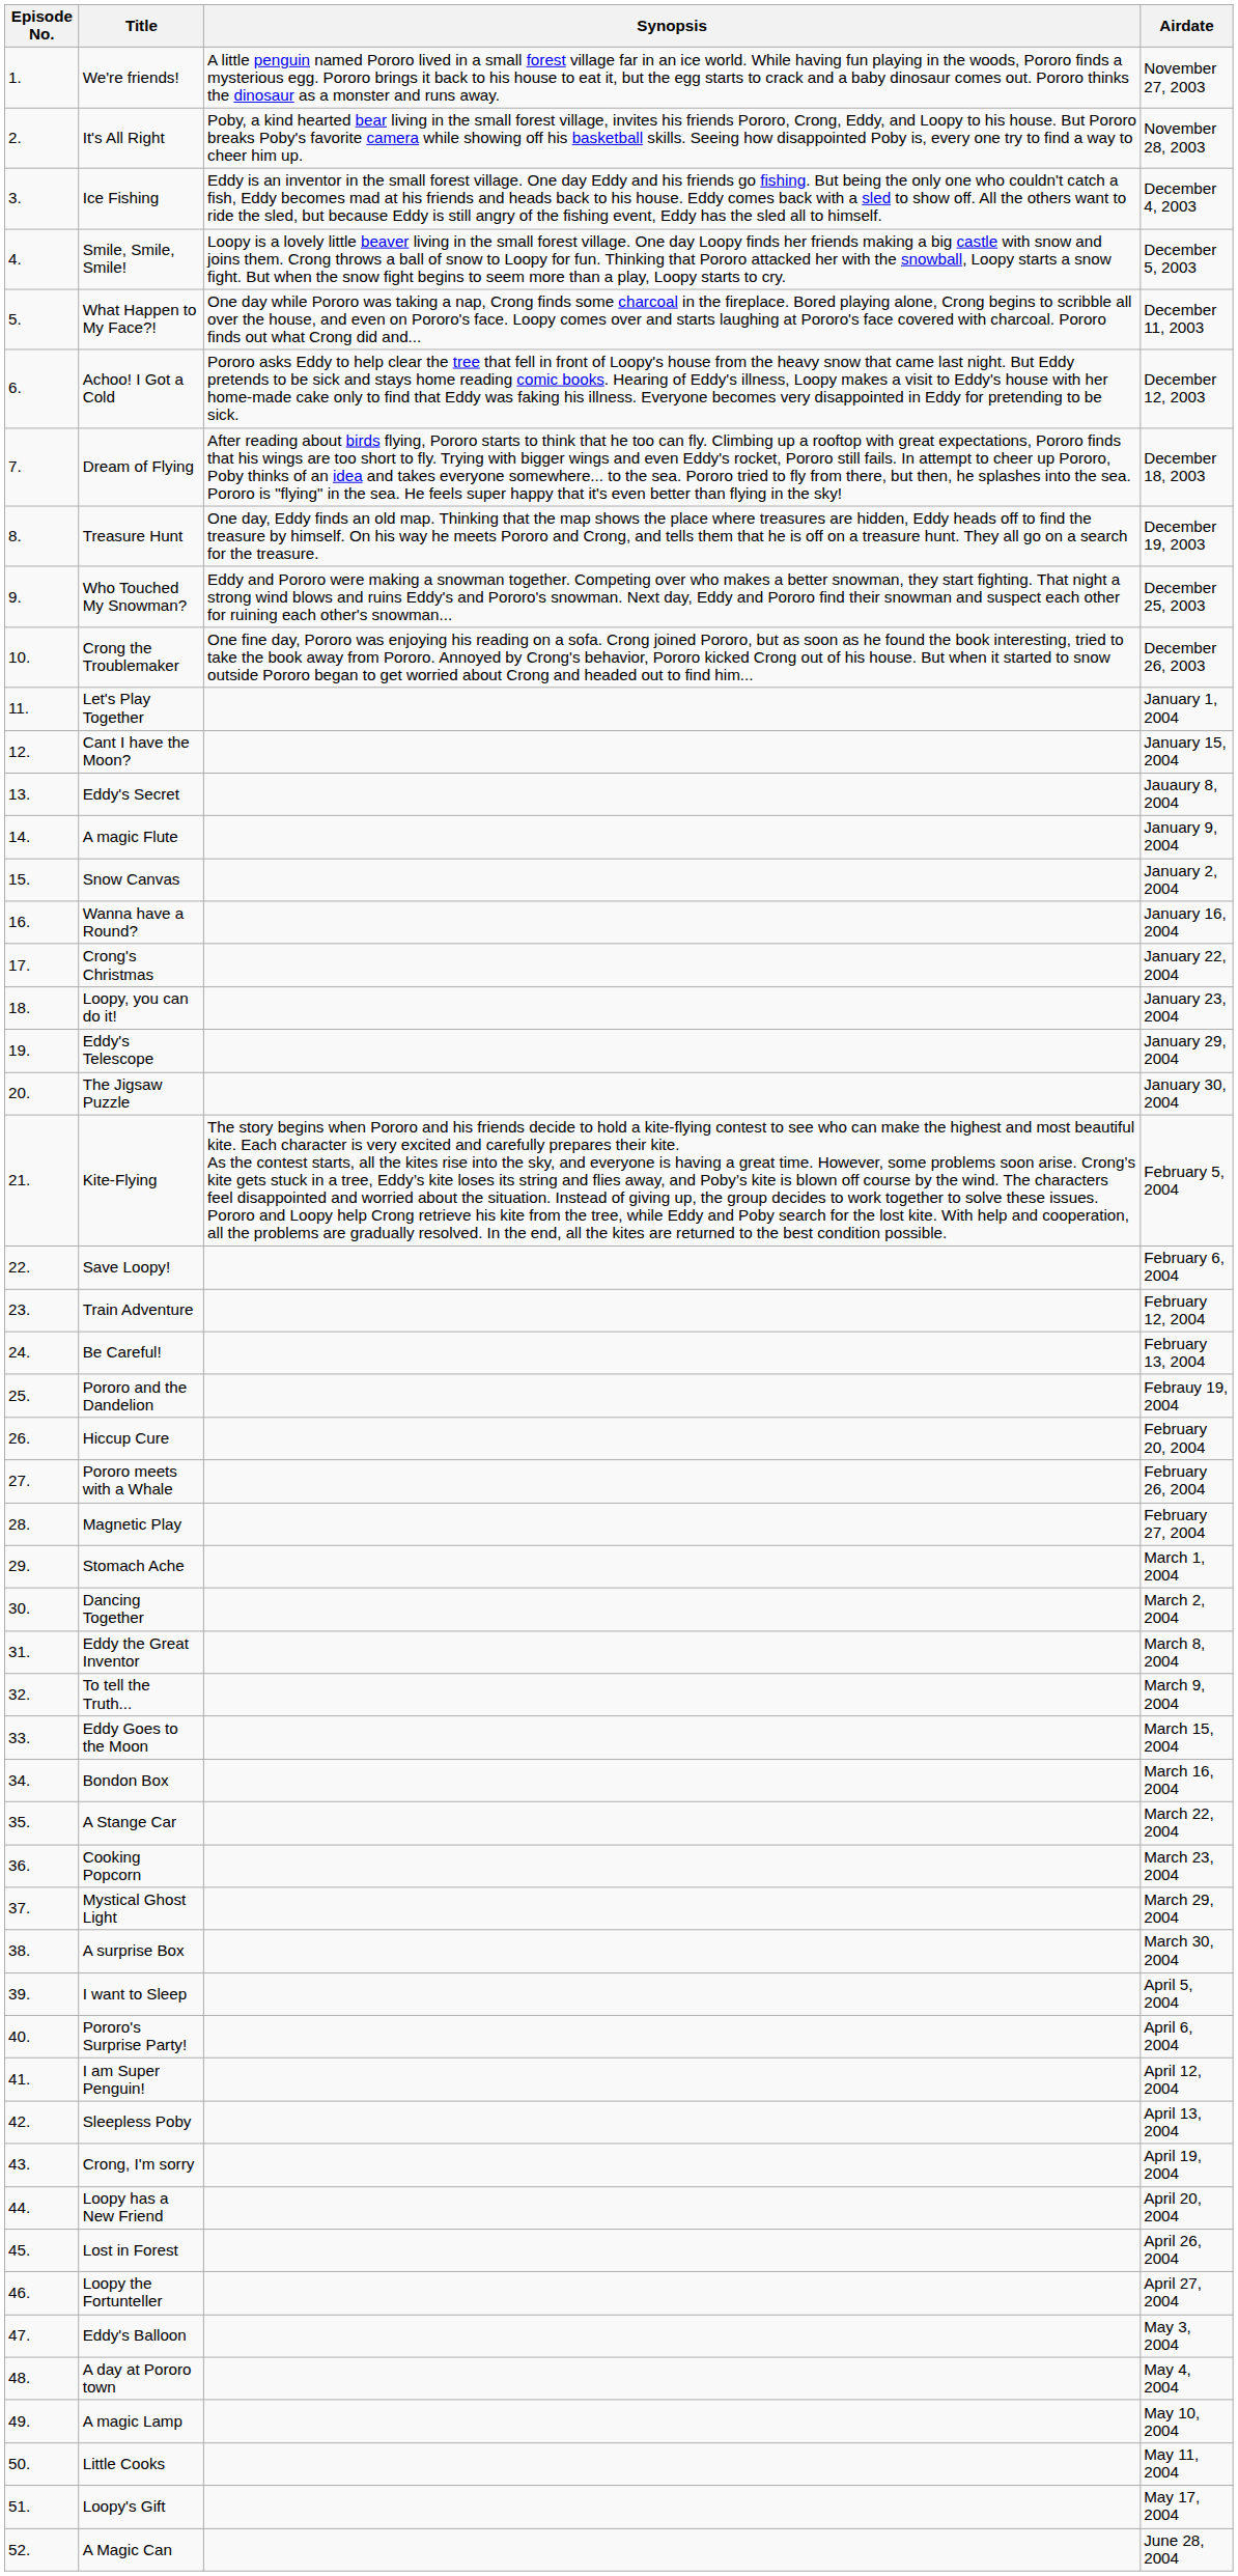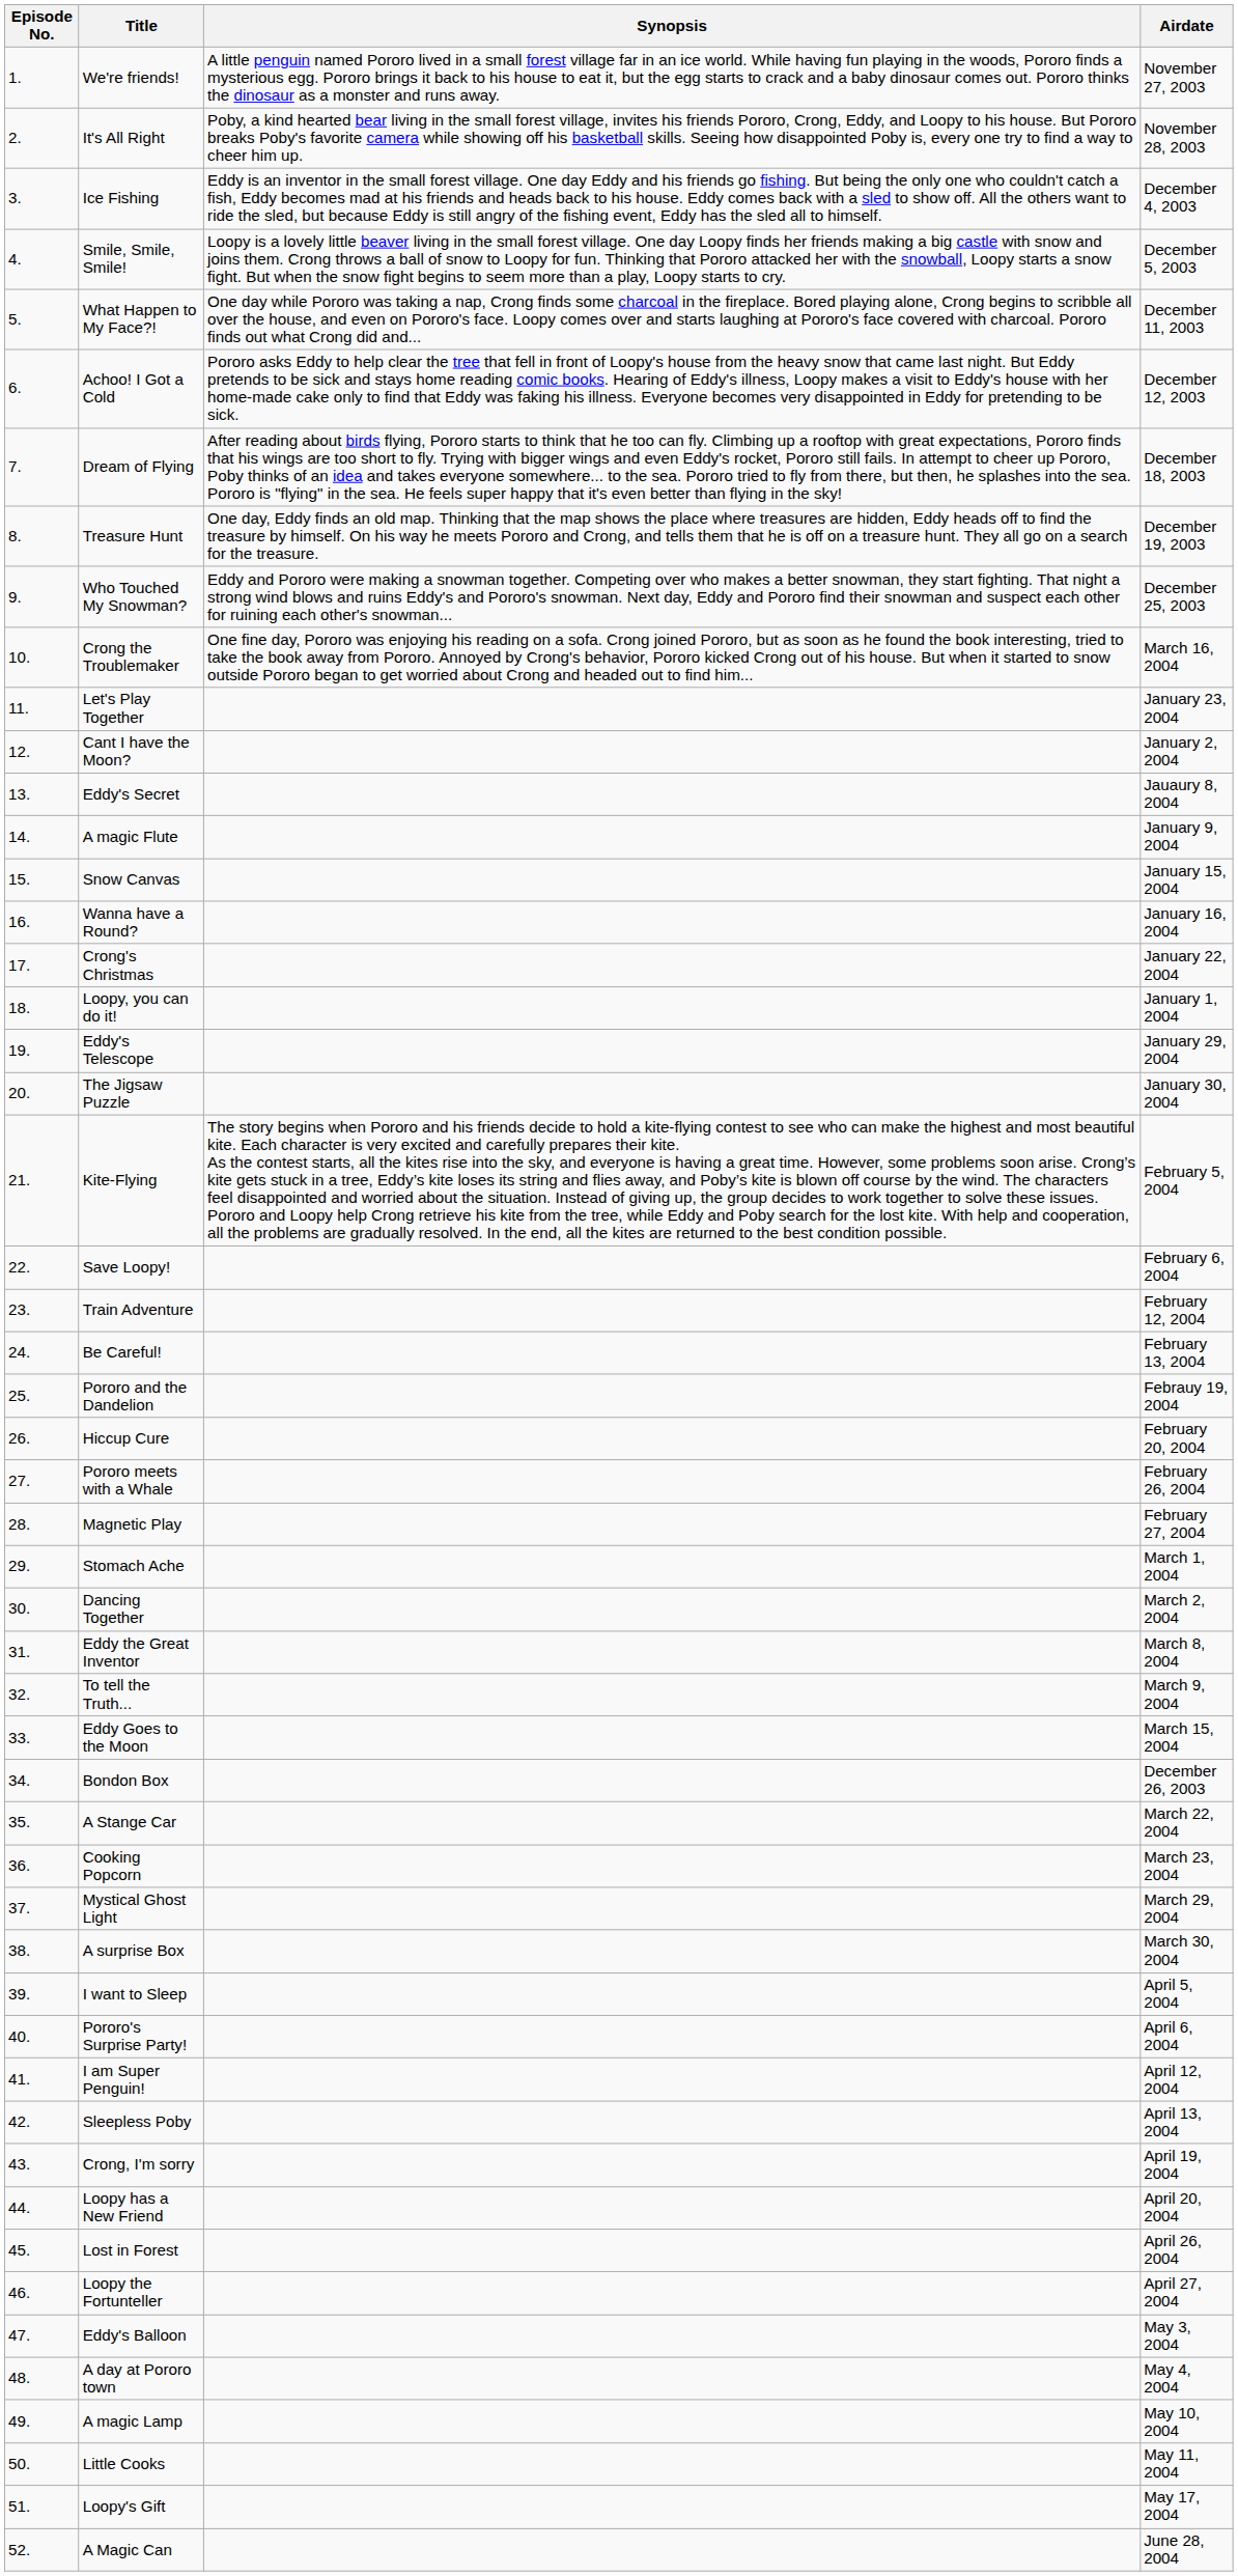 <table class="wikitable">
 <tr>
 <th>Episode No.</th>
 <th>Title</th>
 <th>Synopsis</th>
 <th>Airdate</th>
 </tr>
 <tr>
 <td>1.</td>
 <td>We're friends!</td>
 <td>A little <a href='#'>penguin</a> named Pororo lived in a small <a href='#'>forest</a> village far in an ice world. While having fun playing in the woods, Pororo finds a mysterious egg. Pororo brings it back to his house to eat it, but the egg starts to crack and a baby dinosaur comes out. Pororo thinks the <a href='#'>dinosaur</a> as a monster and runs away.</td>
 <td>November 27, 2003</td>
 </tr>
 <tr>
 <td>2.</td>
 <td>It's All Right</td>
 <td>Poby, a kind hearted <a href='#'>bear</a> living in the small forest village, invites his friends Pororo, Crong, Eddy, and Loopy to his house. But Pororo breaks Poby's favorite <a href='#'>camera</a> while showing off his <a href='#'>basketball</a> skills. Seeing how disappointed Poby is, every one try to find a way to cheer him up.</td>
 <td>November 28, 2003</td>
 </tr>
 <tr>
 <td>3.</td>
 <td>Ice Fishing</td>
 <td>Eddy is an inventor in the small forest village. One day Eddy and his friends go <a href='#'>fishing</a>. But being the only one who couldn't catch a fish, Eddy becomes mad at his friends and heads back to his house. Eddy comes back with a <a href='#'>sled</a> to show off. All the others want to ride the sled, but because Eddy is still angry of the fishing event, Eddy has the sled all to himself.</td>
 <td>December 4, 2003</td>
 </tr>
 <tr>
 <td>4.</td>
 <td>Smile, Smile, Smile!</td>
 <td>Loopy is a lovely little <a href='#'>beaver</a> living in the small forest village. One day Loopy finds her friends making a big <a href='#'>castle</a> with snow and joins them. Crong throws a ball of snow to Loopy for fun. Thinking that Pororo attacked her with the <a href='#'>snowball</a>, Loopy starts a snow fight. But when the snow fight begins to seem more than a play, Loopy starts to cry.</td>
 <td>December 5, 2003</td>
 </tr>
 <tr>
 <td>5.</td>
 <td>What Happen to My Face?!</td>
 <td>One day while Pororo was taking a nap, Crong finds some <a href='#'>charcoal</a> in the fireplace. Bored playing alone, Crong begins to scribble all over the house, and even on Pororo's face. Loopy comes over and starts laughing at Pororo's face covered with charcoal. Pororo finds out what Crong did and...</td>
 <td>December 11, 2003</td>
 </tr>
 <tr>
 <td>6.</td>
 <td>Achoo! I Got a Cold</td>
 <td>Pororo asks Eddy to help clear the <a href='#'>tree</a> that fell in front of Loopy's house from the heavy snow that came last night. But Eddy pretends to be sick and stays home reading <a href='#'>comic books</a>. Hearing of Eddy's illness, Loopy makes a visit to Eddy's house with her home-made cake only to find that Eddy was faking his illness. Everyone becomes very disappointed in Eddy for pretending to be sick.</td>
 <td>December 12, 2003</td>
 </tr>
 <tr>
 <td>7.</td>
 <td>Dream of Flying</td>
 <td>After reading about <a href='#'>birds</a> flying, Pororo starts to think that he too can fly. Climbing up a rooftop with great expectations, Pororo finds that his wings are too short to fly. Trying with bigger wings and even Eddy's rocket, Pororo still fails. In attempt to cheer up Pororo, Poby thinks of an <a href='#'>idea</a> and takes everyone somewhere... to the sea. Pororo tried to fly from there, but then, he splashes into the sea. Pororo is "flying" in the sea. He feels super happy that it's even better than flying in the sky!</td>
 <td>December 18, 2003</td>
 </tr>
 <tr>
 <td>8.</td>
 <td>Treasure Hunt</td>
 <td>One day, Eddy finds an old map. Thinking that the map shows the place where treasures are hidden, Eddy heads off to find the treasure by himself. On his way he meets Pororo and Crong, and tells them that he is off on a treasure hunt. They all go on a search for the treasure.</td>
 <td>December 19, 2003</td>
 </tr>
 <tr>
 <td>9.</td>
 <td>Who Touched My Snowman?</td>
 <td>Eddy and Pororo were making a snowman together. Competing over who makes a better snowman, they start fighting. That night a strong wind blows and ruins Eddy's and Pororo's snowman. Next day, Eddy and Pororo find their snowman and suspect each other for ruining each other's snowman...</td>
 <td>December 25, 2003</td>
 </tr>
 <tr>
 <td>10.</td>
 <td>Crong the Troublemaker</td>
 <td>One fine day, Pororo was enjoying his reading on a sofa. Crong joined Pororo, but as soon as he found the book interesting, tried to take the book away from Pororo. Annoyed by Crong's behavior, Pororo kicked Crong out of his house. But when it started to snow outside Pororo began to get worried about Crong and headed out to find him...</td>
-<td>December 26, 2003</td>
+<td>March 16, 2004</td>
 </tr>
 <tr>
 <td>11.</td>
 <td>Let's Play Together</td>
 <td></td>
-<td>January 1, 2004</td>
+<td>January 23, 2004</td>
 </tr>
 <tr>
 <td>12.</td>
 <td>Cant I have the Moon?</td>
 <td></td>
-<td>January 15, 2004</td>
+<td>January 2, 2004</td>
 </tr>
 <tr>
 <td>13.</td>
 <td>Eddy's Secret</td>
 <td></td>
 <td>Jauaury 8, 2004</td>
 </tr>
 <tr>
 <td>14.</td>
 <td>A magic Flute</td>
 <td></td>
 <td>January 9, 2004</td>
 </tr>
 <tr>
 <td>15.</td>
 <td>Snow Canvas</td>
 <td></td>
-<td>January 2, 2004</td>
+<td>January 15, 2004</td>
 </tr>
 <tr>
 <td>16.</td>
 <td>Wanna have a Round?</td>
 <td></td>
 <td>January 16, 2004</td>
 </tr>
 <tr>
 <td>17.</td>
 <td>Crong's Christmas</td>
 <td></td>
 <td>January 22, 2004</td>
 </tr>
 <tr>
 <td>18.</td>
 <td>Loopy, you can do it!</td>
 <td></td>
-<td>January 23, 2004</td>
+<td>January 1, 2004</td>
 </tr>
 <tr>
 <td>19.</td>
 <td>Eddy's Telescope</td>
 <td></td>
 <td>January 29, 2004</td>
 </tr>
 <tr>
 <td>20.</td>
 <td>The Jigsaw Puzzle</td>
 <td></td>
 <td>January 30, 2004</td>
 </tr>
 <tr>
 <td>21.</td>
 <td>Kite-Flying</td>
 <td>The story begins when Pororo and his friends decide to hold a kite-flying contest to see who can make the highest and most beautiful kite. Each character is very excited and carefully prepares their kite.<br>As the contest starts, all the kites rise into the sky, and everyone is having a great time. However, some problems soon arise. Crong’s kite gets stuck in a tree, Eddy’s kite loses its string and flies away, and Poby’s kite is blown off course by the wind. The characters feel disappointed and worried about the situation. Instead of giving up, the group decides to work together to solve these issues. Pororo and Loopy help Crong retrieve his kite from the tree, while Eddy and Poby search for the lost kite. With help and cooperation, all the problems are gradually resolved. In the end, all the kites are returned to the best condition possible.</td>
 <td>February 5, 2004</td>
 </tr>
 <tr>
 <td>22.</td>
 <td>Save Loopy!</td>
 <td></td>
 <td>February 6, 2004</td>
 </tr>
 <tr>
 <td>23.</td>
 <td>Train Adventure</td>
 <td></td>
 <td>February 12, 2004</td>
 </tr>
 <tr>
 <td>24.</td>
 <td>Be Careful!</td>
 <td></td>
 <td>February 13, 2004</td>
 </tr>
 <tr>
 <td>25.</td>
 <td>Pororo and the Dandelion</td>
 <td></td>
 <td>Febrauy 19, 2004</td>
 </tr>
 <tr>
 <td>26.</td>
 <td>Hiccup Cure</td>
 <td></td>
 <td>February 20, 2004</td>
 </tr>
 <tr>
 <td>27.</td>
 <td>Pororo meets with a Whale</td>
 <td></td>
 <td>February 26, 2004</td>
 </tr>
 <tr>
 <td>28.</td>
 <td>Magnetic Play</td>
 <td></td>
 <td>February 27, 2004</td>
 </tr>
 <tr>
 <td>29.</td>
 <td>Stomach Ache</td>
 <td></td>
 <td>March 1, 2004</td>
 </tr>
 <tr>
 <td>30.</td>
 <td>Dancing Together</td>
 <td></td>
 <td>March 2, 2004</td>
 </tr>
 <tr>
 <td>31.</td>
 <td>Eddy the Great Inventor</td>
 <td></td>
 <td>March 8, 2004</td>
 </tr>
 <tr>
 <td>32.</td>
 <td>To tell the Truth...</td>
 <td></td>
 <td>March 9, 2004</td>
 </tr>
 <tr>
 <td>33.</td>
 <td>Eddy Goes to the Moon</td>
 <td></td>
 <td>March 15, 2004</td>
 </tr>
 <tr>
 <td>34.</td>
 <td>Bondon Box</td>
 <td></td>
-<td>March 16, 2004</td>
+<td>December 26, 2003</td>
 </tr>
 <tr>
 <td>35.</td>
 <td>A Stange Car</td>
 <td></td>
 <td>March 22, 2004</td>
 </tr>
 <tr>
 <td>36.</td>
 <td>Cooking Popcorn</td>
 <td></td>
 <td>March 23, 2004</td>
 </tr>
 <tr>
 <td>37.</td>
 <td>Mystical Ghost Light</td>
 <td></td>
 <td>March 29, 2004</td>
 </tr>
 <tr>
 <td>38.</td>
 <td>A surprise Box</td>
 <td></td>
 <td>March 30, 2004</td>
 </tr>
 <tr>
 <td>39.</td>
 <td>I want to Sleep</td>
 <td></td>
 <td>April 5, 2004</td>
 </tr>
 <tr>
 <td>40.</td>
 <td>Pororo's Surprise Party!</td>
 <td></td>
 <td>April 6, 2004</td>
 </tr>
 <tr>
 <td>41.</td>
 <td>I am Super Penguin!</td>
 <td></td>
 <td>April 12, 2004</td>
 </tr>
 <tr>
 <td>42.</td>
 <td>Sleepless Poby</td>
 <td></td>
 <td>April 13, 2004</td>
 </tr>
 <tr>
 <td>43.</td>
 <td>Crong, I'm sorry</td>
 <td></td>
 <td>April 19, 2004</td>
 </tr>
 <tr>
 <td>44.</td>
 <td>Loopy has a New Friend</td>
 <td></td>
 <td>April 20, 2004</td>
 </tr>
 <tr>
 <td>45.</td>
 <td>Lost in Forest</td>
 <td></td>
 <td>April 26, 2004</td>
 </tr>
 <tr>
 <td>46.</td>
 <td>Loopy the Fortunteller</td>
 <td></td>
 <td>April 27, 2004</td>
 </tr>
 <tr>
 <td>47.</td>
 <td>Eddy's Balloon</td>
 <td></td>
 <td>May 3, 2004</td>
 </tr>
 <tr>
 <td>48.</td>
 <td>A day at Pororo town</td>
 <td></td>
 <td>May 4, 2004</td>
 </tr>
 <tr>
 <td>49.</td>
 <td>A magic Lamp</td>
 <td></td>
 <td>May 10, 2004</td>
 </tr>
 <tr>
 <td>50.</td>
 <td>Little Cooks</td>
 <td></td>
 <td>May 11, 2004</td>
 </tr>
 <tr>
 <td>51.</td>
 <td>Loopy's Gift</td>
 <td></td>
 <td>May 17, 2004</td>
 </tr>
 <tr>
 <td>52.</td>
 <td>A Magic Can</td>
 <td></td>
 <td>June 28, 2004</td>
 </tr>
 </table>
